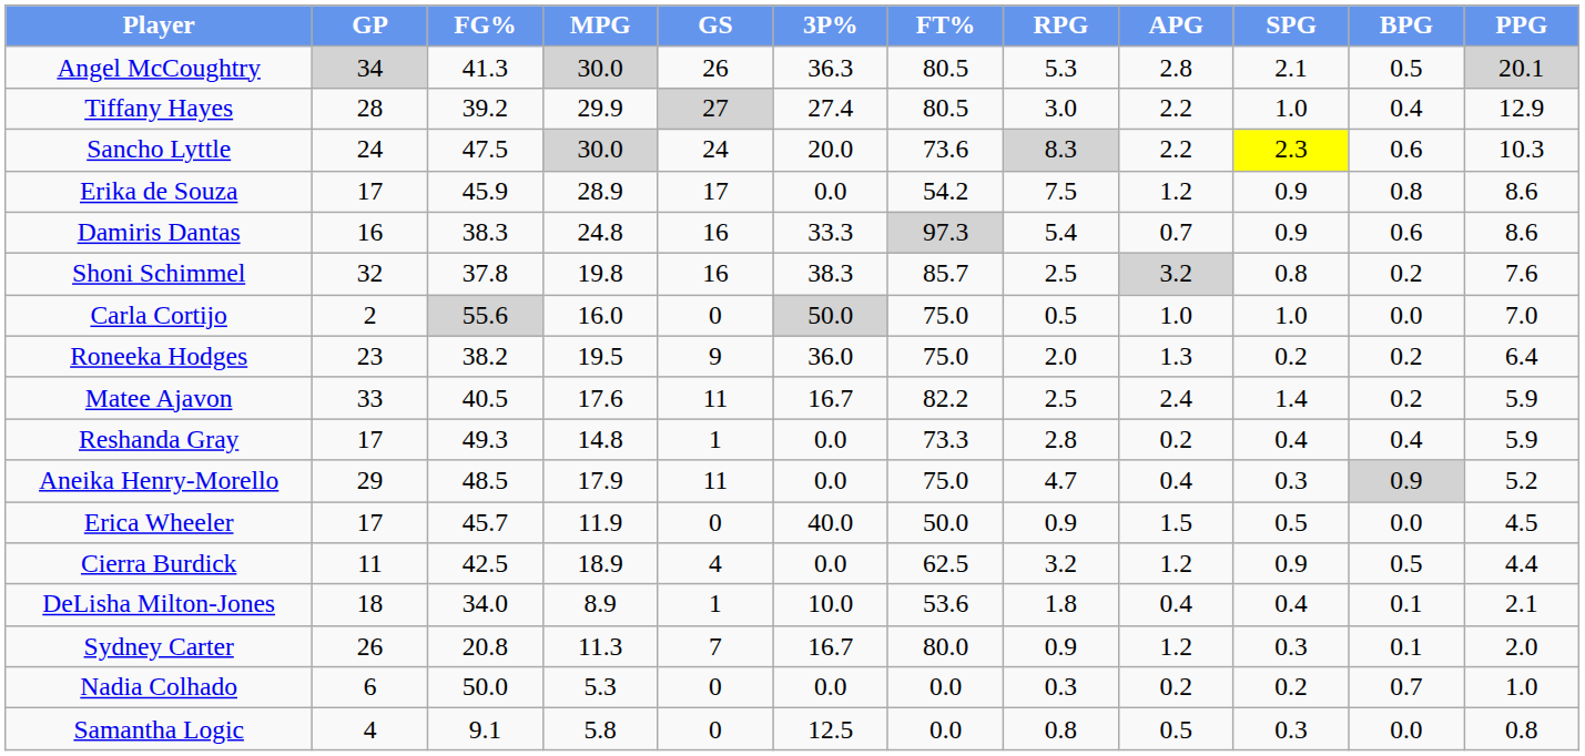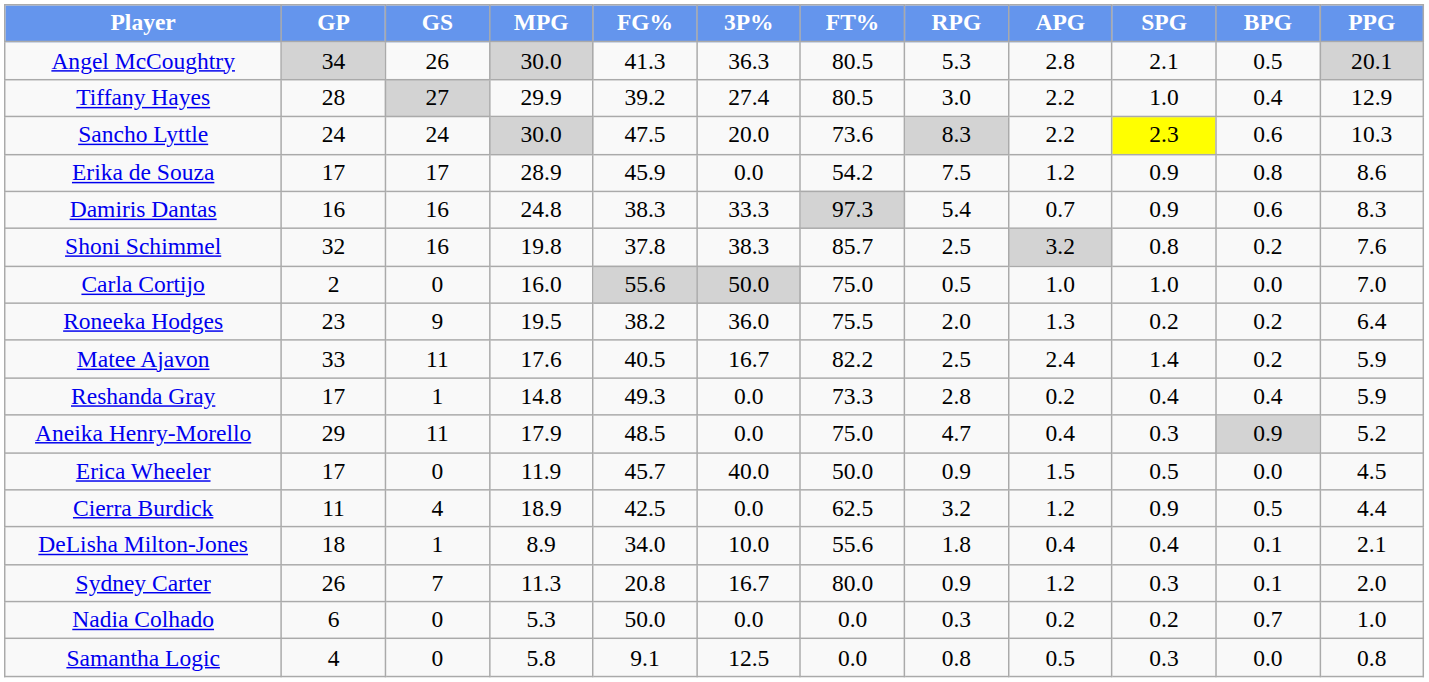 <table class="wikitable sortable" style="text-align:center;">
 <tr>
 <th style="background:#6495ED;color:white;" width="16%">Player</th>
 <th style="background:#6495ED;color:white;" width="6%">GP</th>
+<th style="background:#6495ED;color:white;" width="6%">GS</th>
+<th style="background:#6495ED;color:white;" width="6%">MPG</th>
 <th style="background:#6495ED;color:white;" width="6%">FG%</th>
-<th style="background:#6495ED;color:white;" width="6%">MPG</th>
-<th style="background:#6495ED;color:white;" width="6%">GS</th>
 <th style="background:#6495ED;color:white;" width="6%">3P%</th>
 <th style="background:#6495ED;color:white;" width="6%">FT%</th>
 <th style="background:#6495ED;color:white;" width="6%">RPG</th>
 <th style="background:#6495ED;color:white;" width="6%">APG</th>
 <th style="background:#6495ED;color:white;" width="6%">SPG</th>
 <th style="background:#6495ED;color:white;" width="6%">BPG</th>
 <th style="background:#6495ED;color:white;" width="6%">PPG</th>
 </tr>
 <tr>
 <td><a href='#'>Angel McCoughtry</a></td>
 <td style="background:#D3D3D3;">34</td>
+<td>26</td>
+<td style="background:#D3D3D3;">30.0</td>
 <td>41.3</td>
-<td style="background:#D3D3D3;">30.0</td>
-<td>26</td>
 <td>36.3</td>
 <td>80.5</td>
 <td>5.3</td>
 <td>2.8</td>
 <td>2.1</td>
 <td>0.5</td>
 <td style="background:#D3D3D3;">20.1</td>
 </tr>
 <tr>
 <td><a href='#'>Tiffany Hayes</a></td>
 <td>28</td>
+<td style="background:#D3D3D3;">27</td>
+<td>29.9</td>
 <td>39.2</td>
-<td>29.9</td>
-<td style="background:#D3D3D3;">27</td>
 <td>27.4</td>
 <td>80.5</td>
 <td>3.0</td>
 <td>2.2</td>
 <td>1.0</td>
 <td>0.4</td>
 <td>12.9</td>
 </tr>
 <tr>
 <td><a href='#'>Sancho Lyttle</a></td>
 <td>24</td>
+<td>24</td>
+<td style="background:#D3D3D3;">30.0</td>
 <td>47.5</td>
-<td style="background:#D3D3D3;">30.0</td>
-<td>24</td>
 <td>20.0</td>
 <td>73.6</td>
 <td style="background:#D3D3D3;">8.3</td>
 <td>2.2</td>
 <td style="background:yellow;">2.3</td>
 <td>0.6</td>
 <td>10.3</td>
 </tr>
 <tr>
 <td><a href='#'>Erika de Souza</a></td>
 <td>17</td>
+<td>17</td>
+<td>28.9</td>
 <td>45.9</td>
-<td>28.9</td>
-<td>17</td>
 <td>0.0</td>
 <td>54.2</td>
 <td>7.5</td>
 <td>1.2</td>
 <td>0.9</td>
 <td>0.8</td>
 <td>8.6</td>
 </tr>
 <tr>
 <td><a href='#'>Damiris Dantas</a></td>
 <td>16</td>
+<td>16</td>
+<td>24.8</td>
 <td>38.3</td>
-<td>24.8</td>
-<td>16</td>
 <td>33.3</td>
 <td style="background:#D3D3D3;">97.3</td>
 <td>5.4</td>
 <td>0.7</td>
 <td>0.9</td>
 <td>0.6</td>
-<td>8.6</td>
+<td>8.3</td>
 </tr>
 <tr>
 <td><a href='#'>Shoni Schimmel</a></td>
 <td>32</td>
+<td>16</td>
+<td>19.8</td>
 <td>37.8</td>
-<td>19.8</td>
-<td>16</td>
 <td>38.3</td>
 <td>85.7</td>
 <td>2.5</td>
 <td style="background:#D3D3D3;">3.2</td>
 <td>0.8</td>
 <td>0.2</td>
 <td>7.6</td>
 </tr>
 <tr>
 <td><a href='#'>Carla Cortijo</a></td>
 <td>2</td>
+<td>0</td>
+<td>16.0</td>
 <td style="background:#D3D3D3;">55.6</td>
-<td>16.0</td>
-<td>0</td>
 <td style="background:#D3D3D3;">50.0</td>
 <td>75.0</td>
 <td>0.5</td>
 <td>1.0</td>
 <td>1.0</td>
 <td>0.0</td>
 <td>7.0</td>
 </tr>
 <tr>
 <td><a href='#'>Roneeka Hodges</a></td>
 <td>23</td>
+<td>9</td>
+<td>19.5</td>
 <td>38.2</td>
-<td>19.5</td>
-<td>9</td>
 <td>36.0</td>
-<td>75.0</td>
+<td>75.5</td>
 <td>2.0</td>
 <td>1.3</td>
 <td>0.2</td>
 <td>0.2</td>
 <td>6.4</td>
 </tr>
 <tr>
 <td><a href='#'>Matee Ajavon</a></td>
 <td>33</td>
+<td>11</td>
+<td>17.6</td>
 <td>40.5</td>
-<td>17.6</td>
-<td>11</td>
 <td>16.7</td>
 <td>82.2</td>
 <td>2.5</td>
 <td>2.4</td>
 <td>1.4</td>
 <td>0.2</td>
 <td>5.9</td>
 </tr>
 <tr>
 <td><a href='#'>Reshanda Gray</a></td>
 <td>17</td>
+<td>1</td>
+<td>14.8</td>
 <td>49.3</td>
-<td>14.8</td>
-<td>1</td>
 <td>0.0</td>
 <td>73.3</td>
 <td>2.8</td>
 <td>0.2</td>
 <td>0.4</td>
 <td>0.4</td>
 <td>5.9</td>
 </tr>
 <tr>
 <td><a href='#'>Aneika Henry-Morello</a></td>
 <td>29</td>
+<td>11</td>
+<td>17.9</td>
 <td>48.5</td>
-<td>17.9</td>
-<td>11</td>
 <td>0.0</td>
 <td>75.0</td>
 <td>4.7</td>
 <td>0.4</td>
 <td>0.3</td>
 <td style="background:#D3D3D3;">0.9</td>
 <td>5.2</td>
 </tr>
 <tr>
 <td><a href='#'>Erica Wheeler</a></td>
 <td>17</td>
+<td>0</td>
+<td>11.9</td>
 <td>45.7</td>
-<td>11.9</td>
-<td>0</td>
 <td>40.0</td>
 <td>50.0</td>
 <td>0.9</td>
 <td>1.5</td>
 <td>0.5</td>
 <td>0.0</td>
 <td>4.5</td>
 </tr>
 <tr>
 <td><a href='#'>Cierra Burdick</a></td>
 <td>11</td>
+<td>4</td>
+<td>18.9</td>
 <td>42.5</td>
-<td>18.9</td>
-<td>4</td>
 <td>0.0</td>
 <td>62.5</td>
 <td>3.2</td>
 <td>1.2</td>
 <td>0.9</td>
 <td>0.5</td>
 <td>4.4</td>
 </tr>
 <tr>
 <td><a href='#'>DeLisha Milton-Jones</a></td>
 <td>18</td>
+<td>1</td>
+<td>8.9</td>
 <td>34.0</td>
-<td>8.9</td>
-<td>1</td>
 <td>10.0</td>
-<td>53.6</td>
+<td>55.6</td>
 <td>1.8</td>
 <td>0.4</td>
 <td>0.4</td>
 <td>0.1</td>
 <td>2.1</td>
 </tr>
 <tr>
 <td><a href='#'>Sydney Carter</a></td>
 <td>26</td>
+<td>7</td>
+<td>11.3</td>
 <td>20.8</td>
-<td>11.3</td>
-<td>7</td>
 <td>16.7</td>
 <td>80.0</td>
 <td>0.9</td>
 <td>1.2</td>
 <td>0.3</td>
 <td>0.1</td>
 <td>2.0</td>
 </tr>
 <tr>
 <td><a href='#'>Nadia Colhado</a></td>
 <td>6</td>
+<td>0</td>
+<td>5.3</td>
 <td>50.0</td>
-<td>5.3</td>
-<td>0</td>
 <td>0.0</td>
 <td>0.0</td>
 <td>0.3</td>
 <td>0.2</td>
 <td>0.2</td>
 <td>0.7</td>
 <td>1.0</td>
 </tr>
 <tr>
 <td><a href='#'>Samantha Logic</a></td>
 <td>4</td>
+<td>0</td>
+<td>5.8</td>
 <td>9.1</td>
-<td>5.8</td>
-<td>0</td>
 <td>12.5</td>
 <td>0.0</td>
 <td>0.8</td>
 <td>0.5</td>
 <td>0.3</td>
 <td>0.0</td>
 <td>0.8</td>
 </tr>
 </table>
